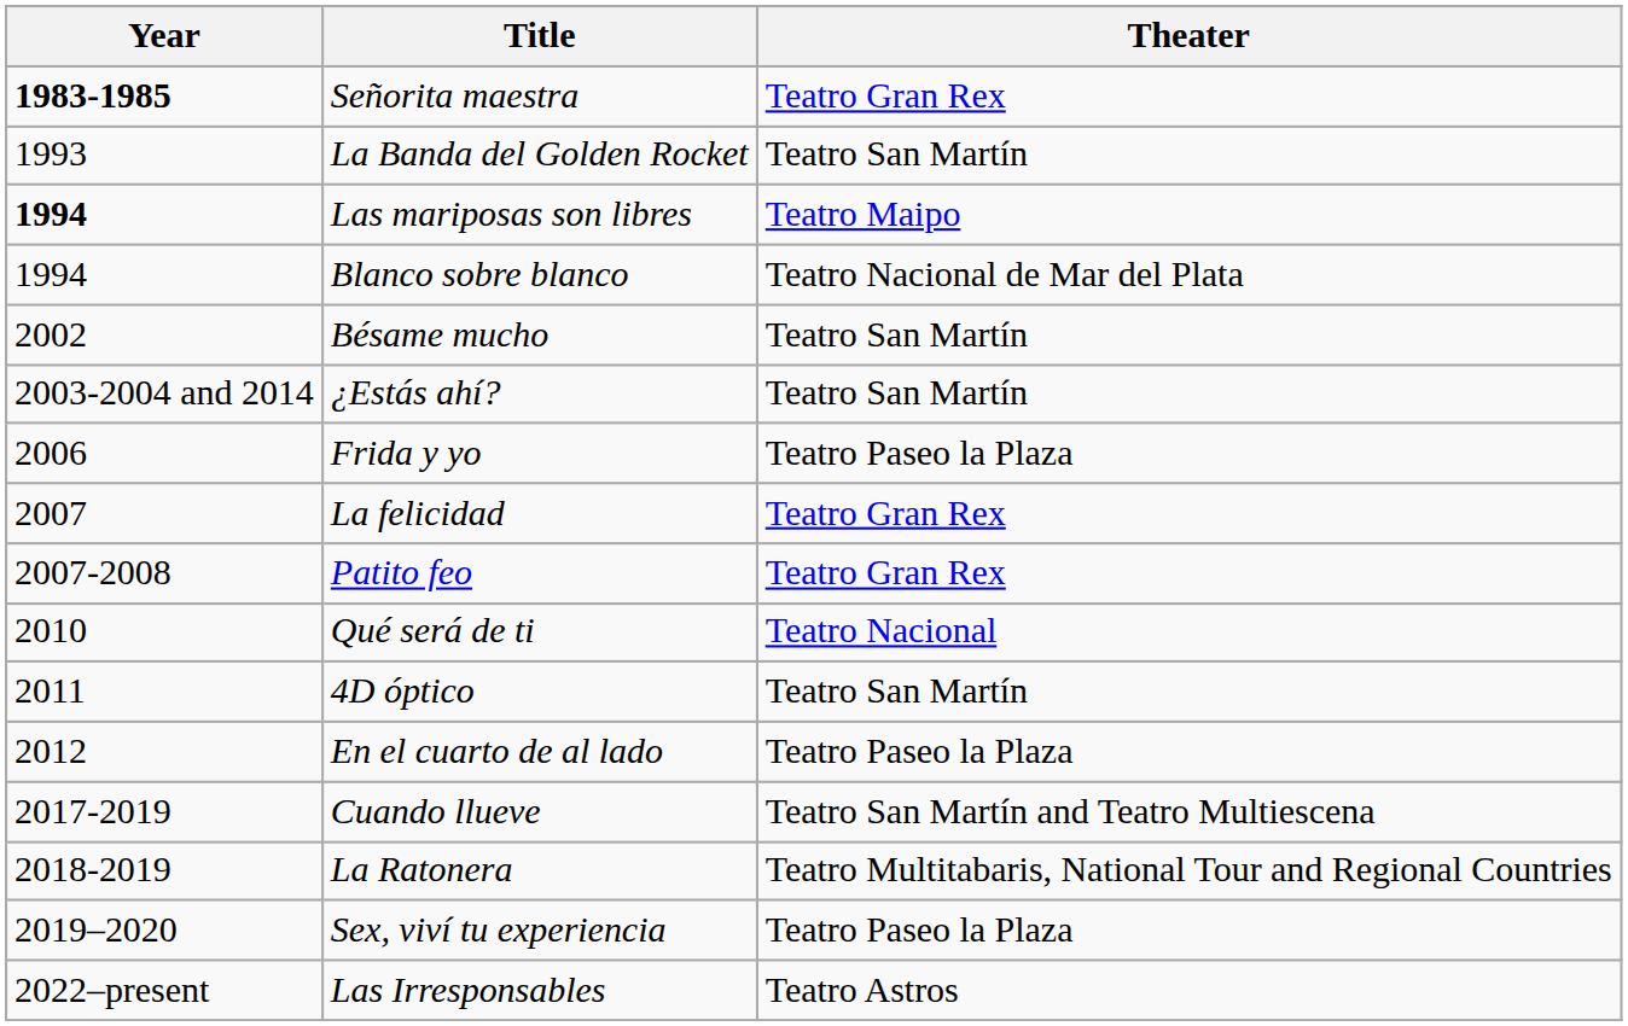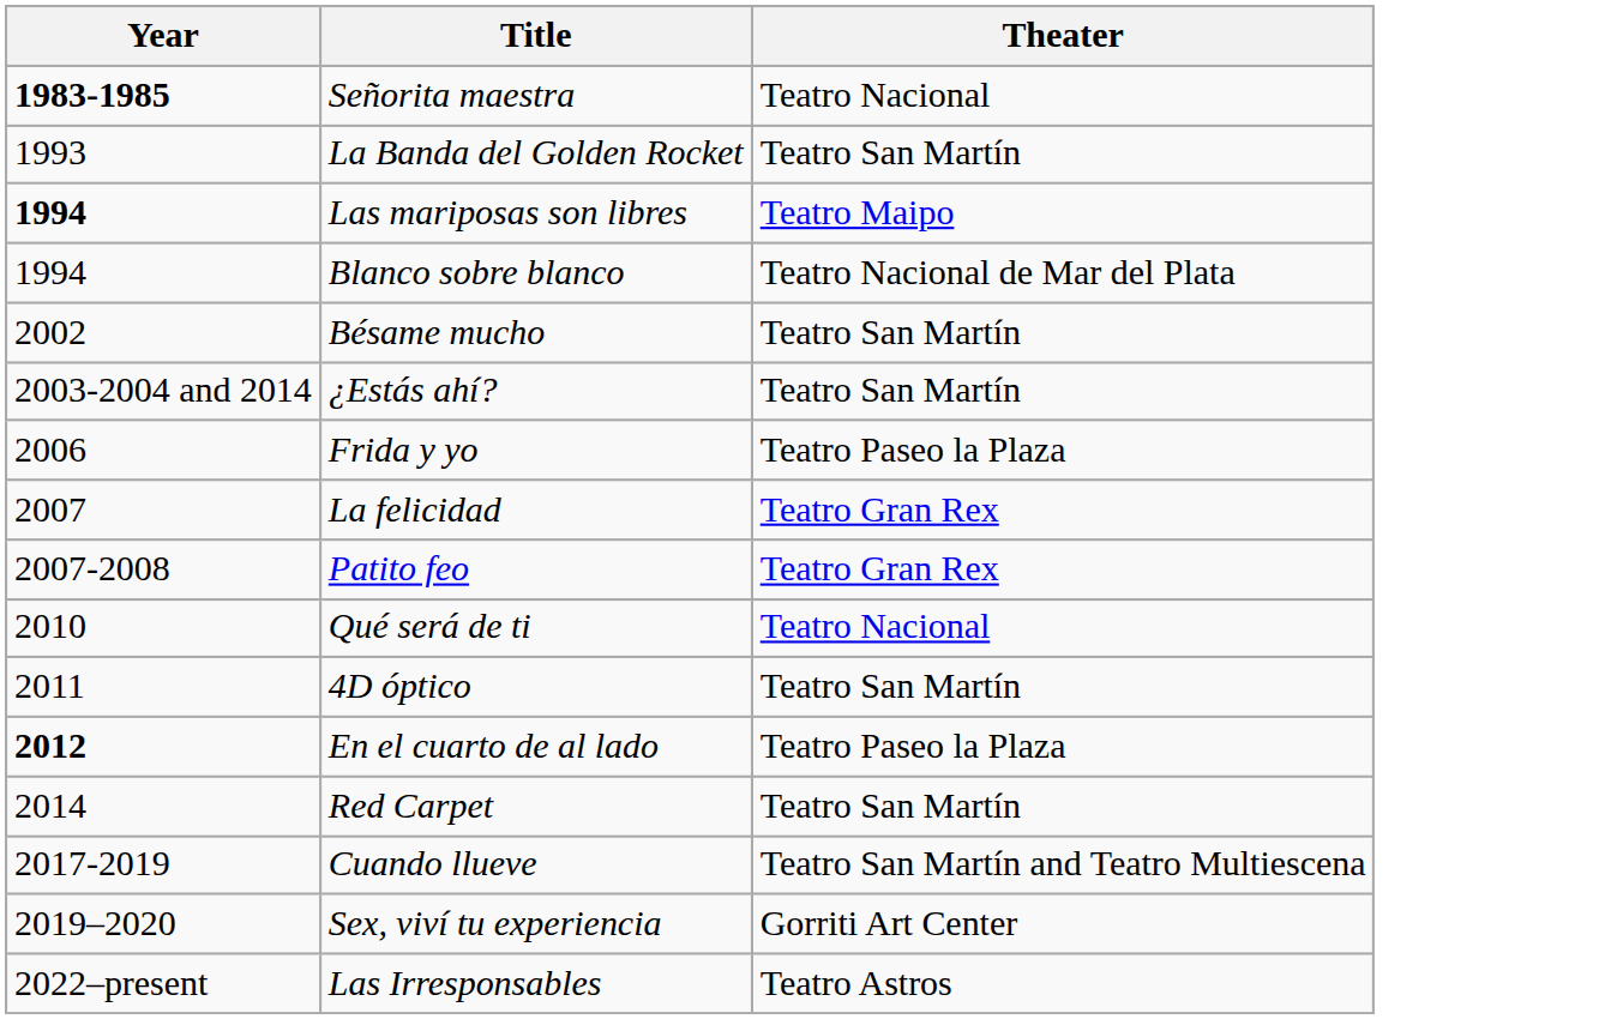 <table class="wikitable" style="font-size: 90%;">
 <tr>
 <th>Year</th>
 <th>Title</th>
 <th>Theater</th>
 </tr>
 <tr>
 <td><strong>1983-1985</strong></td>
 <td><em>Señorita maestra</em></td>
-<td><a href='#'>Teatro Gran Rex</a></td>
+<td>Teatro Nacional</td>
 </tr>
 <tr>
 <td>1993</td>
 <td><em>La Banda del Golden Rocket</em></td>
 <td>Teatro San Martín</td>
 </tr>
 <tr>
 <td><strong>1994</strong></td>
 <td><em>Las mariposas son libres</em></td>
 <td><a href='#'>Teatro Maipo</a></td>
 </tr>
 <tr>
 <td>1994</td>
 <td><em>Blanco sobre blanco </em></td>
 <td>Teatro Nacional de Mar del Plata</td>
 </tr>
 <tr>
 <td>2002</td>
 <td><em>Bésame mucho</em></td>
 <td>Teatro San Martín</td>
 </tr>
 <tr>
 <td>2003-2004 and 2014</td>
 <td><em>¿Estás ahí?</em></td>
 <td>Teatro San Martín</td>
 </tr>
 <tr>
 <td>2006</td>
 <td><em>Frida y yo</em></td>
 <td>Teatro Paseo la Plaza</td>
 </tr>
 <tr>
 <td>2007</td>
 <td><em>La felicidad</em></td>
 <td><a href='#'>Teatro Gran Rex</a></td>
 </tr>
 <tr>
 <td>2007-2008</td>
 <td><em><a href='#'>Patito feo</a></em></td>
 <td><a href='#'>Teatro Gran Rex</a></td>
 </tr>
 <tr>
 <td>2010</td>
 <td><em>Qué será de ti</em></td>
 <td><a href='#'>Teatro Nacional</a></td>
 </tr>
 <tr>
 <td>2011</td>
 <td><em>4D óptico</em></td>
 <td>Teatro San Martín</td>
 </tr>
 <tr>
-<td>2012</td>
+<td><strong>2012</strong></td>
 <td><em>En el cuarto de al lado</em></td>
 <td>Teatro Paseo la Plaza</td>
+</tr>
+<tr>
+<td>2014</td>
+<td><em>Red Carpet</em></td>
+<td>Teatro San Martín</td>
 </tr>
 <tr>
 <td>2017-2019</td>
 <td><em>Cuando llueve</em></td>
 <td>Teatro San Martín and Teatro Multiescena</td>
 </tr>
 <tr>
-<td>2018-2019</td>
-<td><em>La Ratonera</em></td>
-<td>Teatro Multitabaris, National Tour and Regional Countries</td>
-</tr>
-<tr>
 <td>2019–2020</td>
 <td><em>Sex, viví tu experiencia</em></td>
-<td>Teatro Paseo la Plaza</td>
+<td>Gorriti Art Center</td>
 </tr>
 <tr>
 <td>2022–present</td>
 <td><em>Las Irresponsables</em></td>
 <td>Teatro Astros</td>
 </tr>
 <tr>
 </tr>
 </table>
